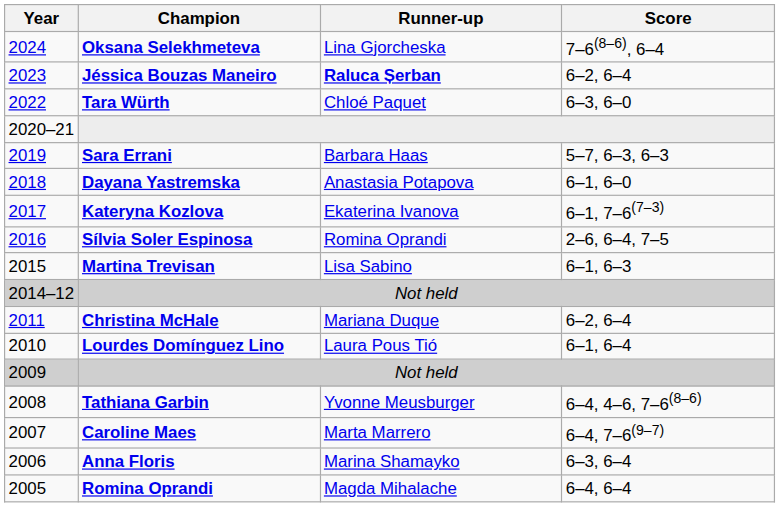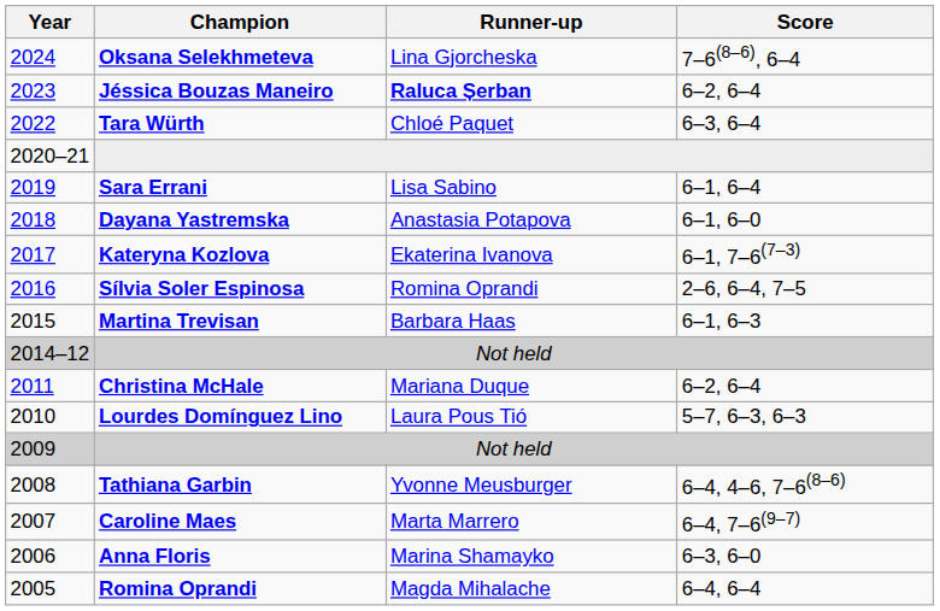 <table class="wikitable" style="font-size:90%">
 <tr>
 <th>Year</th>
 <th width="200">Champion</th>
 <th width="200">Runner-up</th>
 <th width="175">Score</th>
 </tr>
 <tr>
 <td><a href='#'>2024</a></td>
 <td> <strong><a href='#'>Oksana Selekhmeteva</a></strong></td>
 <td> <a href='#'>Lina Gjorcheska</a></td>
 <td>7–6<sup>(8–6)</sup>, 6–4</td>
 </tr>
 <tr>
 <td><a href='#'>2023</a></td>
 <td> <strong><a href='#'>Jéssica Bouzas Maneiro</a></strong></td>
 <td><strong> <a href='#'>Raluca Șerban</a></strong></td>
 <td>6–2, 6–4</td>
 </tr>
 <tr>
 <td><a href='#'>2022</a></td>
 <td> <strong><a href='#'>Tara Würth</a></strong></td>
 <td> <a href='#'>Chloé Paquet</a></td>
-<td>6–3, 6–0</td>
+<td>6–3, 6–4</td>
 </tr>
 <tr>
 <td>2020–21</td>
 <td colspan=3 bgcolor="#ededed"></td>
 </tr>
 <tr>
 <td><a href='#'>2019</a></td>
 <td> <strong><a href='#'>Sara Errani</a></strong></td>
-<td> <a href='#'>Barbara Haas</a></td>
-<td>5–7, 6–3, 6–3</td>
+<td> <a href='#'>Lisa Sabino</a></td>
+<td>6–1, 6–4</td>
 </tr>
 <tr>
 <td><a href='#'>2018</a></td>
 <td> <strong><a href='#'>Dayana Yastremska</a></strong></td>
 <td> <a href='#'>Anastasia Potapova</a></td>
 <td>6–1, 6–0</td>
 </tr>
 <tr>
 <td><a href='#'>2017</a></td>
 <td> <strong><a href='#'>Kateryna Kozlova</a></strong></td>
 <td> <a href='#'>Ekaterina Ivanova</a></td>
 <td>6–1, 7–6<sup>(7–3)</sup></td>
 </tr>
 <tr>
 <td><a href='#'>2016</a></td>
 <td> <strong><a href='#'>Sílvia Soler Espinosa</a></strong></td>
 <td> <a href='#'>Romina Oprandi</a></td>
 <td>2–6, 6–4, 7–5</td>
 </tr>
 <tr>
 <td>2015</td>
 <td> <strong><a href='#'>Martina Trevisan</a></strong></td>
-<td> <a href='#'>Lisa Sabino</a></td>
+<td> <a href='#'>Barbara Haas</a></td>
 <td>6–1, 6–3</td>
 </tr>
 <tr>
 <td style="background:#cfcfcf">2014–12</td>
 <td colspan=3 align=center style="background:#cfcfcf"><em>Not held</em></td>
 </tr>
 <tr>
 <td><a href='#'>2011</a></td>
 <td> <strong><a href='#'>Christina McHale</a></strong></td>
 <td> <a href='#'>Mariana Duque</a></td>
 <td>6–2, 6–4</td>
 </tr>
 <tr>
 <td>2010</td>
 <td> <strong><a href='#'>Lourdes Domínguez Lino</a></strong></td>
 <td> <a href='#'>Laura Pous Tió</a></td>
-<td>6–1, 6–4</td>
+<td>5–7, 6–3, 6–3</td>
 </tr>
 <tr>
 <td style="background:#cfcfcf">2009</td>
 <td colspan=3 align=center style="background:#cfcfcf"><em>Not held</em></td>
 </tr>
 <tr>
 <td>2008</td>
 <td> <strong><a href='#'>Tathiana Garbin</a></strong></td>
 <td> <a href='#'>Yvonne Meusburger</a></td>
 <td>6–4, 4–6, 7–6<sup>(8–6)</sup></td>
 </tr>
 <tr>
 <td>2007</td>
 <td> <strong><a href='#'>Caroline Maes</a></strong></td>
 <td> <a href='#'>Marta Marrero</a></td>
 <td>6–4, 7–6<sup>(9–7)</sup></td>
 </tr>
 <tr>
 <td>2006</td>
 <td> <strong><a href='#'>Anna Floris</a></strong></td>
 <td> <a href='#'>Marina Shamayko</a></td>
-<td>6–3, 6–4</td>
+<td>6–3, 6–0</td>
 </tr>
 <tr>
 <td>2005</td>
 <td> <strong><a href='#'>Romina Oprandi</a></strong></td>
 <td> <a href='#'>Magda Mihalache</a></td>
 <td>6–4, 6–4</td>
 </tr>
 </table>
